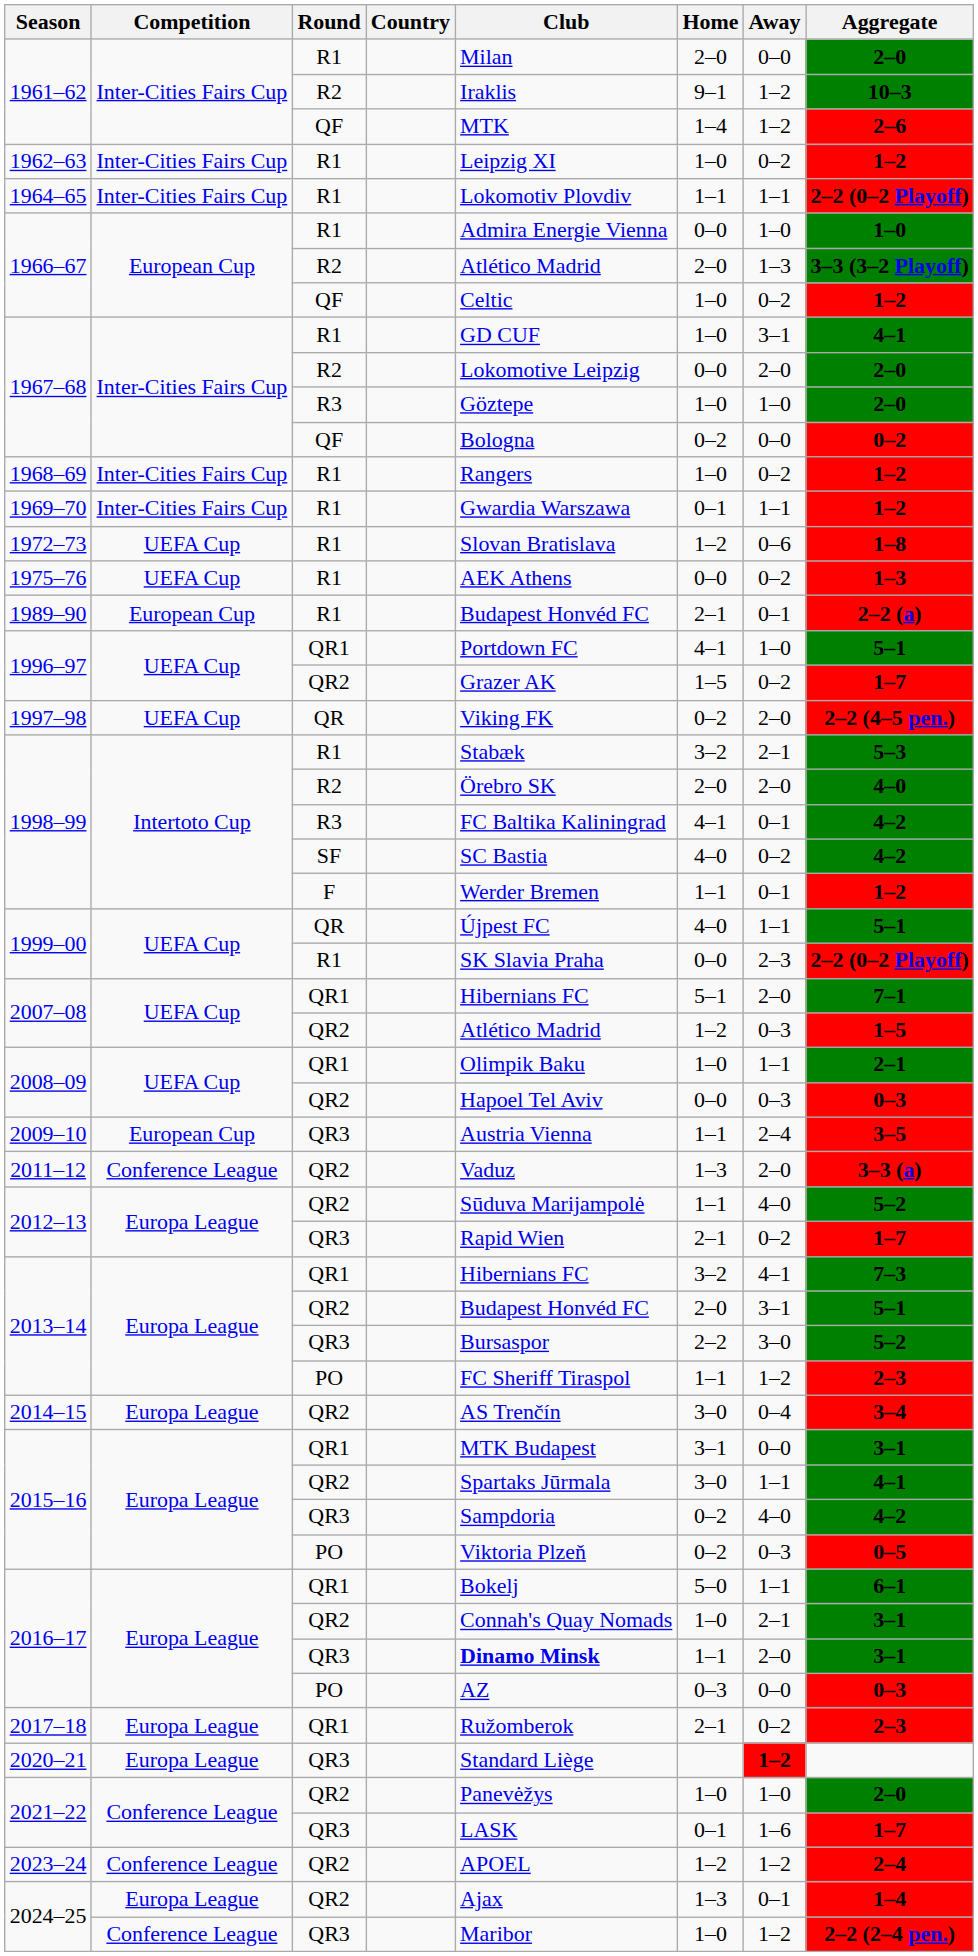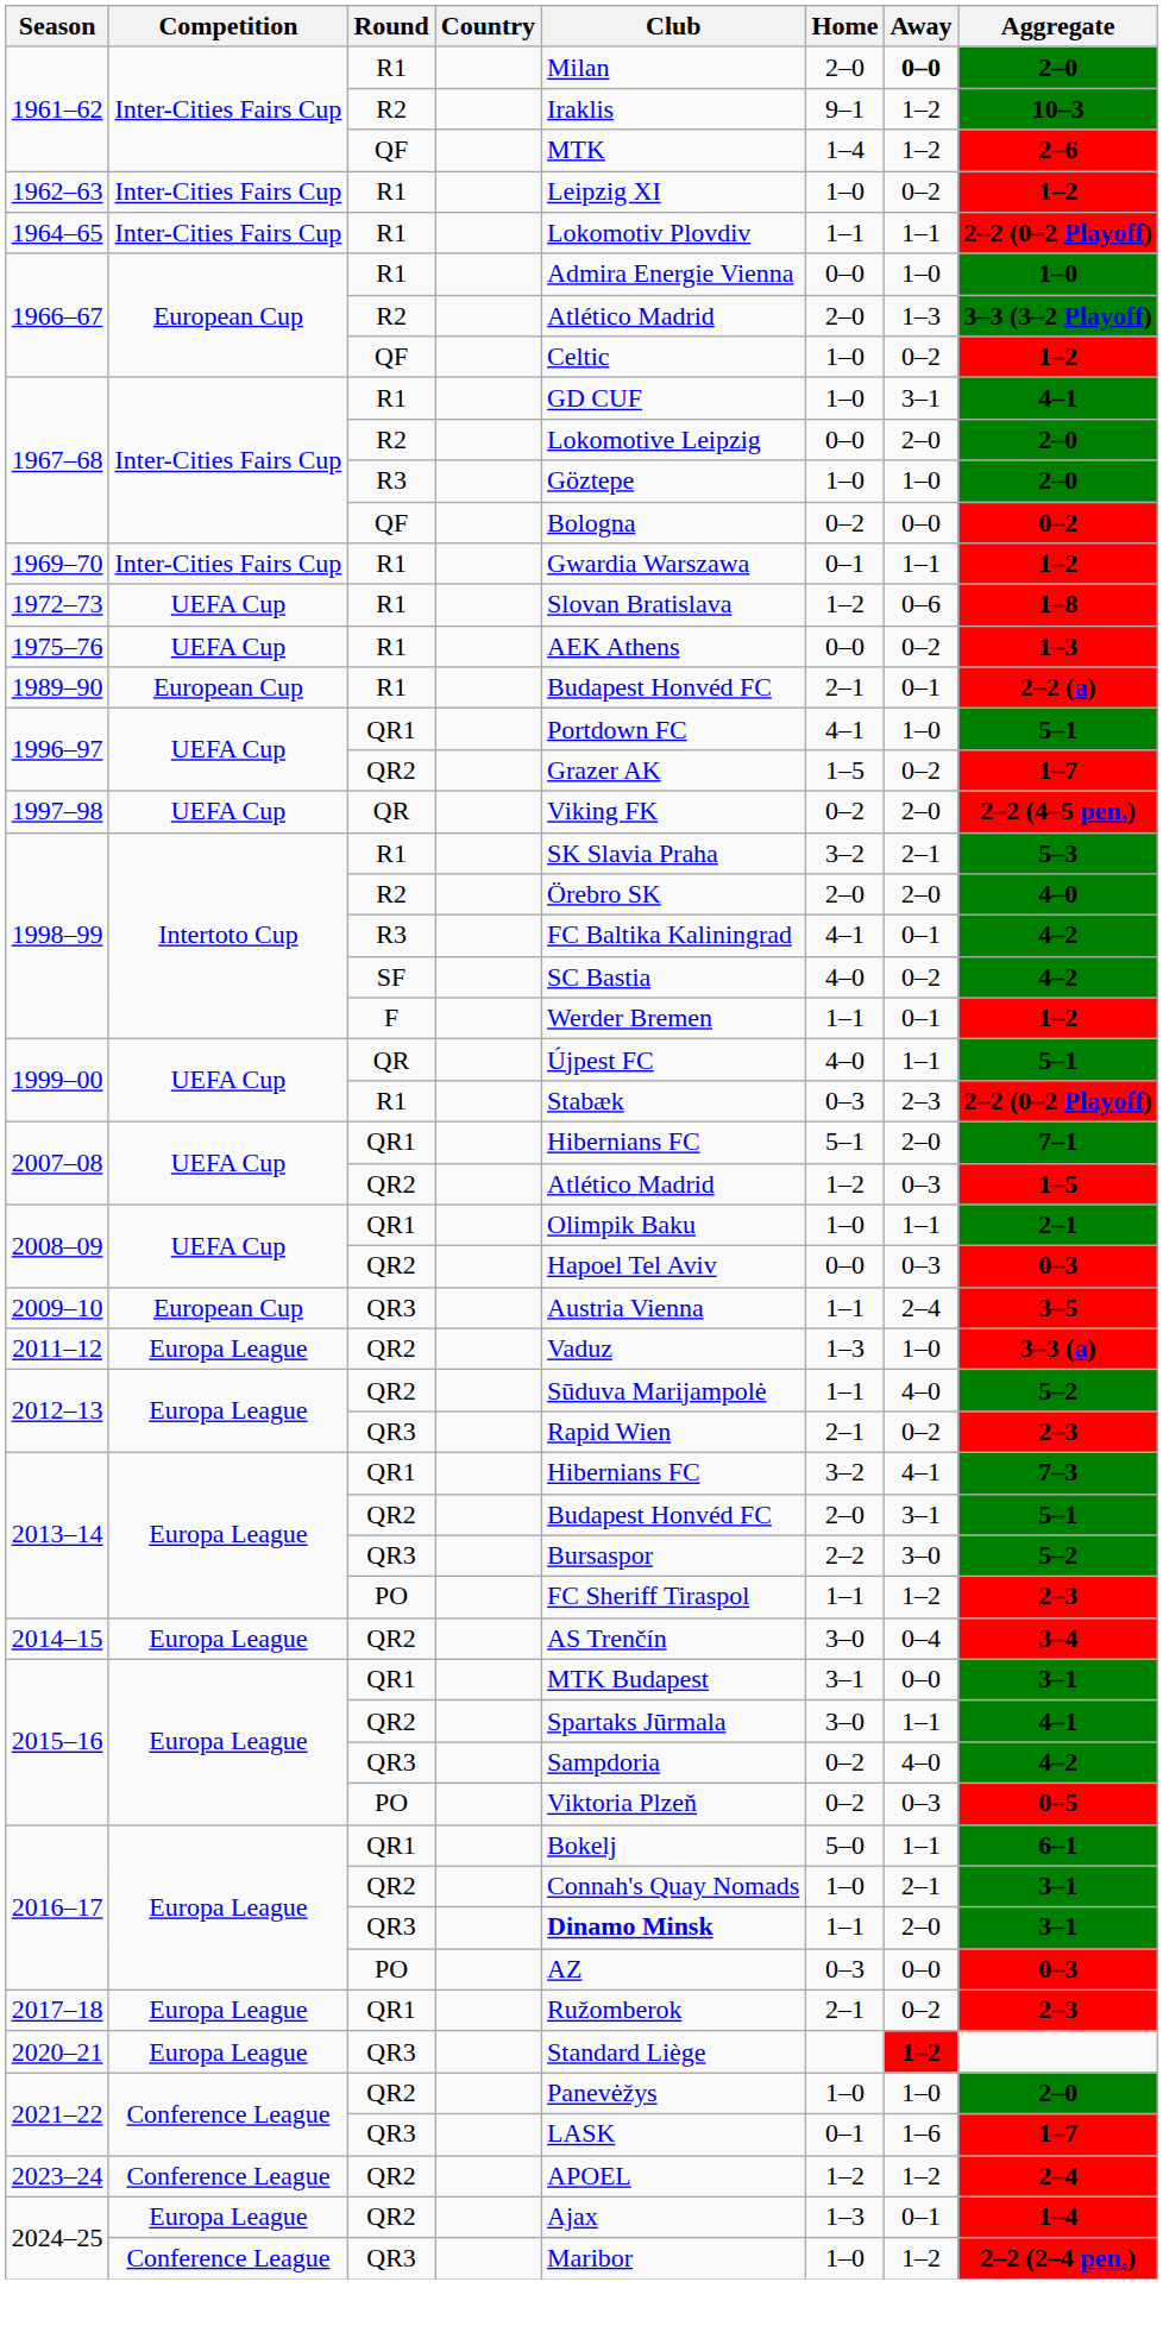 <table class="wikitable" style="text-align:center">
 <tr>
 <th>Season</th>
 <th>Competition</th>
 <th>Round</th>
 <th>Country</th>
 <th>Club</th>
 <th>Home</th>
 <th>Away</th>
 <th>Aggregate</th>
 </tr>
 <tr>
 <td rowspan=3><a href='#'>1961–62</a></td>
 <td rowspan=3><a href='#'>Inter-Cities Fairs Cup</a></td>
 <td>R1</td>
 <td></td>
 <td align=left><a href='#'>Milan</a></td>
 <td>2–0</td>
-<td>0–0</td>
+<td><strong>0–0</strong></td>
 <td bgcolor=green><strong>2–0</strong></td>
 </tr>
 <tr>
 <td>R2</td>
 <td></td>
 <td align=left><a href='#'>Iraklis</a></td>
 <td>9–1</td>
 <td>1–2</td>
 <td bgcolor=green><strong>10–3</strong></td>
 </tr>
 <tr>
 <td>QF</td>
 <td></td>
 <td align=left><a href='#'>MTK</a></td>
 <td>1–4</td>
 <td>1–2</td>
 <td bgcolor=red><strong>2–6</strong></td>
 </tr>
 <tr>
 <td><a href='#'>1962–63</a></td>
 <td><a href='#'>Inter-Cities Fairs Cup</a></td>
 <td>R1</td>
 <td></td>
 <td align=left><a href='#'>Leipzig XI</a></td>
 <td>1–0</td>
 <td>0–2</td>
 <td bgcolor=red><strong>1–2</strong></td>
 </tr>
 <tr>
 <td><a href='#'>1964–65</a></td>
 <td><a href='#'>Inter-Cities Fairs Cup</a></td>
 <td>R1</td>
 <td></td>
 <td align=left><a href='#'>Lokomotiv Plovdiv</a></td>
 <td>1–1</td>
 <td>1–1</td>
 <td bgcolor=red><strong>2–2 (0–2 <a href='#'>Playoff</a>)</strong></td>
 </tr>
 <tr>
 <td rowspan=3><a href='#'>1966–67</a></td>
 <td rowspan=3><a href='#'>European Cup</a></td>
 <td>R1</td>
 <td></td>
 <td align=left><a href='#'>Admira Energie Vienna</a></td>
 <td>0–0</td>
 <td>1–0</td>
 <td bgcolor=green><strong>1–0</strong></td>
 </tr>
 <tr>
 <td>R2</td>
 <td></td>
 <td align=left><a href='#'>Atlético Madrid</a></td>
 <td>2–0</td>
 <td>1–3</td>
 <td bgcolor=green><strong>3–3 (3–2 <a href='#'>Playoff</a>)</strong></td>
 </tr>
 <tr>
 <td>QF</td>
 <td></td>
 <td align=left><a href='#'>Celtic</a></td>
 <td>1–0</td>
 <td>0–2</td>
 <td bgcolor=red><strong>1–2</strong></td>
 </tr>
 <tr>
 <td rowspan=4><a href='#'>1967–68</a></td>
 <td rowspan=4><a href='#'>Inter-Cities Fairs Cup</a></td>
 <td>R1</td>
 <td></td>
 <td align=left><a href='#'>GD CUF</a></td>
 <td>1–0</td>
 <td>3–1</td>
 <td bgcolor=green><strong>4–1</strong></td>
 </tr>
 <tr>
 <td>R2</td>
 <td></td>
 <td align=left><a href='#'>Lokomotive Leipzig</a></td>
 <td>0–0</td>
 <td>2–0</td>
 <td bgcolor=green><strong>2–0</strong></td>
 </tr>
 <tr>
 <td>R3</td>
 <td></td>
 <td align=left><a href='#'>Göztepe</a></td>
 <td>1–0</td>
 <td>1–0</td>
 <td bgcolor=green><strong>2–0</strong></td>
 </tr>
 <tr>
 <td>QF</td>
 <td></td>
 <td align=left><a href='#'>Bologna</a></td>
 <td>0–2</td>
 <td>0–0</td>
 <td bgcolor=red><strong>0–2</strong></td>
 </tr>
 <tr>
-<td><a href='#'>1968–69</a></td>
-<td><a href='#'>Inter-Cities Fairs Cup</a></td>
-<td>R1</td>
-<td></td>
-<td align=left><a href='#'>Rangers</a></td>
-<td>1–0</td>
-<td>0–2</td>
-<td bgcolor=red><strong>1–2</strong></td>
-</tr>
-<tr>
 <td><a href='#'>1969–70</a></td>
 <td><a href='#'>Inter-Cities Fairs Cup</a></td>
 <td>R1</td>
 <td></td>
 <td align=left><a href='#'>Gwardia Warszawa</a></td>
 <td>0–1</td>
 <td>1–1</td>
 <td bgcolor=red><strong>1–2</strong></td>
 </tr>
 <tr>
 <td><a href='#'>1972–73</a></td>
 <td><a href='#'>UEFA Cup</a></td>
 <td>R1</td>
 <td></td>
 <td align=left><a href='#'>Slovan Bratislava</a></td>
 <td>1–2</td>
 <td>0–6</td>
 <td bgcolor=red><strong>1–8</strong></td>
 </tr>
 <tr>
 <td><a href='#'>1975–76</a></td>
 <td><a href='#'>UEFA Cup</a></td>
 <td>R1</td>
 <td></td>
 <td align=left><a href='#'>AEK Athens</a></td>
 <td>0–0</td>
 <td>0–2</td>
 <td bgcolor=red><strong>1–3</strong></td>
 </tr>
 <tr>
 <td><a href='#'>1989–90</a></td>
 <td><a href='#'>European Cup</a></td>
 <td>R1</td>
 <td></td>
 <td align=left><a href='#'>Budapest Honvéd FC</a></td>
 <td>2–1</td>
 <td>0–1</td>
 <td bgcolor=red><strong>2–2 (<a href='#'>a</a>)</strong></td>
 </tr>
 <tr>
 <td rowspan=2><a href='#'>1996–97</a></td>
 <td rowspan=2><a href='#'>UEFA Cup</a></td>
 <td>QR1</td>
 <td></td>
 <td align=left><a href='#'>Portdown FC</a></td>
 <td>4–1</td>
 <td>1–0</td>
 <td bgcolor=green><strong>5–1</strong></td>
 </tr>
 <tr>
 <td>QR2</td>
 <td></td>
 <td align=left><a href='#'>Grazer AK</a></td>
 <td>1–5</td>
 <td>0–2</td>
 <td bgcolor=red><strong>1–7</strong></td>
 </tr>
 <tr>
 <td><a href='#'>1997–98</a></td>
 <td><a href='#'>UEFA Cup</a></td>
 <td>QR</td>
 <td></td>
 <td align=left><a href='#'>Viking FK</a></td>
 <td>0–2</td>
 <td>2–0 </td>
 <td bgcolor=red><strong>2–2 (4–5 <a href='#'>pen.</a>)</strong></td>
 </tr>
 <tr>
 <td rowspan=5><a href='#'>1998–99</a></td>
 <td rowspan=5><a href='#'>Intertoto Cup</a></td>
 <td>R1</td>
 <td></td>
-<td align=left><a href='#'>Stabæk</a></td>
+<td align=left><a href='#'>SK Slavia Praha</a></td>
 <td>3–2</td>
 <td>2–1</td>
 <td bgcolor=green><strong>5–3</strong></td>
 </tr>
 <tr>
 <td>R2</td>
 <td></td>
 <td align=left><a href='#'>Örebro SK</a></td>
 <td>2–0</td>
 <td>2–0</td>
 <td bgcolor=green><strong>4–0</strong></td>
 </tr>
 <tr>
 <td>R3</td>
 <td></td>
 <td align=left><a href='#'>FC Baltika Kaliningrad</a></td>
 <td>4–1</td>
 <td>0–1</td>
 <td bgcolor=green><strong>4–2</strong></td>
 </tr>
 <tr>
 <td>SF</td>
 <td></td>
 <td align=left><a href='#'>SC Bastia</a></td>
 <td>4–0</td>
 <td>0–2</td>
 <td bgcolor=green><strong>4–2</strong></td>
 </tr>
 <tr>
 <td>F</td>
 <td></td>
 <td align=left><a href='#'>Werder Bremen</a></td>
 <td>1–1</td>
 <td>0–1</td>
 <td bgcolor=red><strong>1–2</strong></td>
 </tr>
 <tr>
 <td rowspan=2><a href='#'>1999–00</a></td>
 <td rowspan=2><a href='#'>UEFA Cup</a></td>
 <td>QR</td>
 <td></td>
 <td align=left><a href='#'>Újpest FC</a></td>
 <td>4–0</td>
 <td>1–1</td>
 <td bgcolor=green><strong>5–1</strong></td>
 </tr>
 <tr>
 <td>R1</td>
 <td></td>
-<td align=left><a href='#'>SK Slavia Praha</a></td>
-<td>0–0</td>
+<td align=left><a href='#'>Stabæk</a></td>
+<td>0–3</td>
 <td>2–3</td>
 <td bgcolor=red><strong>2–2 (0–2 <a href='#'>Playoff</a>)</strong></td>
 </tr>
 <tr>
 <td rowspan=2><a href='#'>2007–08</a></td>
 <td rowspan=2><a href='#'>UEFA Cup</a></td>
 <td>QR1</td>
 <td></td>
 <td align=left><a href='#'>Hibernians FC</a></td>
 <td>5–1</td>
 <td>2–0</td>
 <td bgcolor=green><strong>7–1</strong></td>
 </tr>
 <tr>
 <td>QR2</td>
 <td></td>
 <td align=left><a href='#'>Atlético Madrid</a></td>
 <td>1–2</td>
 <td>0–3</td>
 <td bgcolor=red><strong>1–5</strong></td>
 </tr>
 <tr>
 <td rowspan=2><a href='#'>2008–09</a></td>
 <td rowspan=2><a href='#'>UEFA Cup</a></td>
 <td>QR1</td>
 <td></td>
 <td align=left><a href='#'>Olimpik Baku</a></td>
 <td>1–0</td>
 <td>1–1</td>
 <td bgcolor=green><strong>2–1</strong></td>
 </tr>
 <tr>
 <td>QR2</td>
 <td></td>
 <td align=left><a href='#'>Hapoel Tel Aviv</a></td>
 <td>0–0</td>
 <td>0–3</td>
 <td bgcolor=red><strong>0–3</strong></td>
 </tr>
 <tr>
 <td><a href='#'>2009–10</a></td>
 <td><a href='#'>European Cup</a></td>
 <td>QR3</td>
 <td></td>
 <td align=left><a href='#'>Austria Vienna</a></td>
 <td>1–1</td>
 <td>2–4</td>
 <td bgcolor=red><strong>3–5</strong></td>
 </tr>
 <tr>
 <td><a href='#'>2011–12</a></td>
-<td><a href='#'>Conference League</a></td>
+<td><a href='#'>Europa League</a></td>
 <td>QR2</td>
 <td></td>
 <td align=left><a href='#'>Vaduz</a></td>
 <td>1–3</td>
-<td>2–0</td>
+<td>1–0</td>
 <td bgcolor=red><strong>3–3 (<a href='#'>a</a>)</strong></td>
 </tr>
 <tr>
 <td rowspan=2><a href='#'>2012–13</a></td>
 <td rowspan=2><a href='#'>Europa League</a></td>
 <td>QR2</td>
 <td></td>
 <td align=left><a href='#'>Sūduva Marijampolė</a></td>
 <td>1–1</td>
 <td>4–0</td>
 <td bgcolor=green><strong>5–2</strong></td>
 </tr>
 <tr>
 <td>QR3</td>
 <td></td>
 <td align=left><a href='#'>Rapid Wien</a></td>
 <td>2–1</td>
 <td>0–2</td>
-<td bgcolor=red><strong>1–7</strong></td>
+<td bgcolor=red><strong>2–3</strong></td>
 </tr>
 <tr>
 <td rowspan=4><a href='#'>2013–14</a></td>
 <td rowspan=4><a href='#'>Europa League</a></td>
 <td>QR1</td>
 <td></td>
 <td align=left><a href='#'>Hibernians FC</a></td>
 <td>3–2</td>
 <td>4–1</td>
 <td bgcolor=green><strong>7–3</strong></td>
 </tr>
 <tr>
 <td>QR2</td>
 <td></td>
 <td align=left><a href='#'>Budapest Honvéd FC</a></td>
 <td>2–0</td>
 <td>3–1</td>
 <td bgcolor=green><strong>5–1</strong></td>
 </tr>
 <tr>
 <td>QR3</td>
 <td></td>
 <td align=left><a href='#'>Bursaspor</a></td>
 <td>2–2</td>
 <td>3–0</td>
 <td bgcolor=green><strong>5–2</strong></td>
 </tr>
 <tr>
 <td>PO</td>
 <td></td>
 <td align=left><a href='#'>FC Sheriff Tiraspol</a></td>
 <td>1–1</td>
 <td>1–2</td>
 <td bgcolor=red><strong>2–3</strong></td>
 </tr>
 <tr>
 <td><a href='#'>2014–15</a></td>
 <td><a href='#'>Europa League</a></td>
 <td>QR2</td>
 <td></td>
 <td align=left><a href='#'>AS Trenčín</a></td>
 <td>3–0</td>
 <td>0–4</td>
 <td bgcolor=red><strong>3–4</strong></td>
 </tr>
 <tr>
 <td rowspan=4><a href='#'>2015–16</a></td>
 <td rowspan=4><a href='#'>Europa League</a></td>
 <td>QR1</td>
 <td></td>
 <td align=left><a href='#'>MTK Budapest</a></td>
 <td>3–1</td>
 <td>0–0</td>
 <td bgcolor=green><strong>3–1</strong></td>
 </tr>
 <tr>
 <td>QR2</td>
 <td></td>
 <td align=left><a href='#'>Spartaks Jūrmala</a></td>
 <td>3–0</td>
 <td>1–1</td>
 <td bgcolor=green><strong>4–1</strong></td>
 </tr>
 <tr>
 <td>QR3</td>
 <td></td>
 <td align=left><a href='#'>Sampdoria</a></td>
 <td>0–2</td>
 <td>4–0</td>
 <td bgcolor=green><strong>4–2</strong></td>
 </tr>
 <tr>
 <td>PO</td>
 <td></td>
 <td align=left><a href='#'>Viktoria Plzeň</a></td>
 <td>0–2</td>
 <td>0–3</td>
 <td bgcolor=red><strong>0–5</strong></td>
 </tr>
 <tr>
 <td rowspan="4"><a href='#'>2016–17</a></td>
 <td rowspan="4"><a href='#'>Europa League</a></td>
 <td>QR1</td>
 <td></td>
 <td align=left><a href='#'>Bokelj</a></td>
 <td>5–0</td>
 <td>1–1</td>
 <td bgcolor=green><strong>6–1</strong></td>
 </tr>
 <tr>
 <td>QR2</td>
 <td></td>
 <td align=left><a href='#'>Connah's Quay Nomads</a></td>
 <td>1–0</td>
 <td>2–1</td>
 <td bgcolor=green><strong>3–1</strong></td>
 </tr>
 <tr>
 <td>QR3</td>
 <td></td>
 <td align=left><strong><a href='#'>Dinamo Minsk</a></strong></td>
 <td>1–1</td>
 <td>2–0</td>
 <td bgcolor=green><strong>3–1</strong></td>
 </tr>
 <tr>
 <td>PO</td>
 <td></td>
 <td align=left><a href='#'>AZ</a></td>
 <td>0–3</td>
 <td>0–0</td>
 <td bgcolor=red><strong>0–3</strong></td>
 </tr>
 <tr>
 <td rowspan=1><a href='#'>2017–18</a></td>
 <td rowspan=1><a href='#'>Europa League</a></td>
 <td>QR1</td>
 <td></td>
 <td align=left><a href='#'>Ružomberok</a></td>
 <td>2–1</td>
 <td>0–2</td>
 <td bgcolor=red><strong>2–3</strong></td>
 </tr>
 <tr>
 <td rowspan=1><a href='#'>2020–21</a></td>
 <td rowspan=1><a href='#'>Europa League</a></td>
 <td>QR3</td>
 <td></td>
 <td align=left><a href='#'>Standard Liège</a></td>
 <td></td>
 <td bgcolor=red><strong>1–2 </strong></td>
 <td></td>
 </tr>
 <tr>
 <td rowspan=2><a href='#'>2021–22</a></td>
 <td rowspan=2><a href='#'>Conference League</a></td>
 <td>QR2</td>
 <td></td>
 <td align=left><a href='#'>Panevėžys</a></td>
 <td>1–0</td>
 <td>1–0</td>
 <td bgcolor=green><strong>2–0</strong></td>
 </tr>
 <tr>
 <td>QR3</td>
 <td></td>
 <td align=left><a href='#'>LASK</a></td>
 <td>0–1</td>
 <td>1–6</td>
 <td bgcolor=red><strong>1–7</strong></td>
 </tr>
 <tr>
 <td><a href='#'>2023–24</a></td>
 <td><a href='#'>Conference League</a></td>
 <td>QR2</td>
 <td></td>
 <td align=left><a href='#'>APOEL</a></td>
 <td>1–2</td>
 <td>1–2</td>
 <td bgcolor=red><strong>2–4</strong></td>
 </tr>
 <tr>
 <td rowspan=2>2024–25</td>
 <td><a href='#'>Europa League</a></td>
 <td>QR2</td>
 <td></td>
 <td align=left><a href='#'>Ajax</a></td>
 <td>1–3</td>
 <td>0–1</td>
 <td bgcolor=red><strong>1–4</strong></td>
 </tr>
 <tr>
 <td><a href='#'>Conference League</a></td>
 <td>QR3</td>
 <td></td>
 <td align=left><a href='#'>Maribor</a></td>
 <td>1–0 </td>
 <td>1–2</td>
 <td bgcolor=red><strong>2–2 (2–4 <a href='#'>pen.</a>)</strong></td>
 </tr>
 </table>
